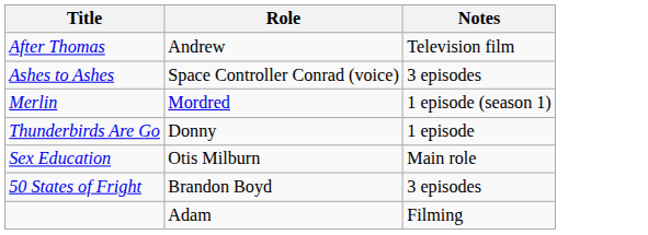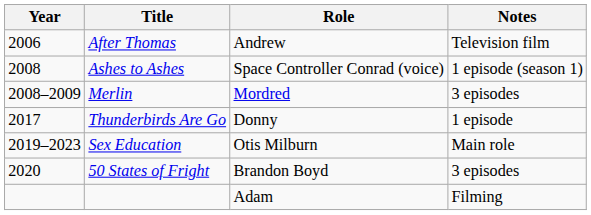 <table class="wikitable sortable">
 <tr>
+<th>Year</th>
 <th>Title</th>
 <th>Role</th>
 <th class="unsortable">Notes</th>
 </tr>
 <tr>
+<td>2006</td>
 <td><em><a href='#'>After Thomas</a></em></td>
 <td>Andrew</td>
 <td>Television film</td>
 </tr>
 <tr>
+<td>2008</td>
 <td><em><a href='#'>Ashes to Ashes</a></em></td>
 <td>Space Controller Conrad (voice)</td>
+<td>1 episode (season 1)</td>
+</tr>
+<tr>
+<td>2008–2009</td>
+<td><em><a href='#'>Merlin</a></em></td>
+<td><a href='#'>Mordred</a></td>
 <td>3 episodes</td>
 </tr>
 <tr>
-<td><em><a href='#'>Merlin</a></em></td>
-<td><a href='#'>Mordred</a></td>
-<td>1 episode (season 1)</td>
-</tr>
-<tr>
+<td>2017</td>
 <td><em><a href='#'>Thunderbirds Are Go</a></em></td>
 <td>Donny</td>
 <td>1 episode</td>
 </tr>
 <tr>
+<td>2019–2023</td>
 <td><em><a href='#'>Sex Education</a></em></td>
 <td>Otis Milburn</td>
 <td>Main role</td>
 </tr>
 <tr>
+<td>2020</td>
 <td data-sort-value="Fifty States of Fright"><em><a href='#'>50 States of Fright</a></em></td>
 <td>Brandon Boyd</td>
 <td>3 episodes</td>
 </tr>
 <tr>
 <td></td>
+<td></td>
 <td>Adam</td>
 <td>Filming</td>
 </tr>
 </table>
